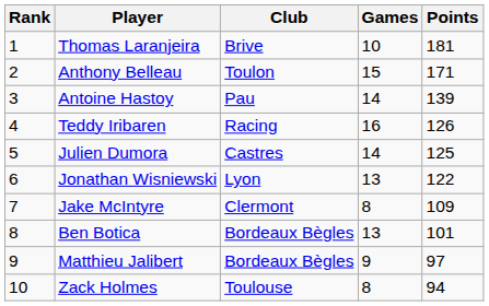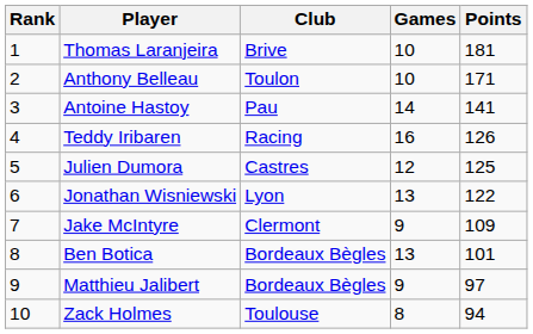 <table class="wikitable" style="text-align:left">
 <tr>
 <th>Rank</th>
 <th>Player</th>
 <th>Club</th>
 <th style="width:50px;">Games</th>
 <th style="width:50px;">Points</th>
 </tr>
 <tr>
 <td>1</td>
 <td> <a href='#'>Thomas Laranjeira</a></td>
 <td><a href='#'>Brive</a></td>
 <td>10</td>
 <td>181</td>
 </tr>
 <tr>
 <td>2</td>
 <td> <a href='#'>Anthony Belleau</a></td>
 <td><a href='#'>Toulon</a></td>
-<td>15</td>
+<td>10</td>
 <td>171</td>
 </tr>
 <tr>
 <td>3</td>
 <td> <a href='#'>Antoine Hastoy</a></td>
 <td><a href='#'>Pau</a></td>
 <td>14</td>
-<td>139</td>
+<td>141</td>
 </tr>
 <tr>
 <td>4</td>
 <td> <a href='#'>Teddy Iribaren</a></td>
 <td><a href='#'>Racing</a></td>
 <td>16</td>
 <td>126</td>
 </tr>
 <tr>
 <td>5</td>
 <td> <a href='#'>Julien Dumora</a></td>
 <td><a href='#'>Castres</a></td>
-<td>14</td>
+<td>12</td>
 <td>125</td>
 </tr>
 <tr>
 <td>6</td>
 <td> <a href='#'>Jonathan Wisniewski</a></td>
 <td><a href='#'>Lyon</a></td>
 <td>13</td>
 <td>122</td>
 </tr>
 <tr>
 <td>7</td>
 <td> <a href='#'>Jake McIntyre</a></td>
 <td><a href='#'>Clermont</a></td>
-<td>8</td>
+<td>9</td>
 <td>109</td>
 </tr>
 <tr>
 <td>8</td>
 <td> <a href='#'>Ben Botica</a></td>
 <td><a href='#'>Bordeaux Bègles</a></td>
 <td>13</td>
 <td>101</td>
 </tr>
 <tr>
 <td>9</td>
 <td> <a href='#'>Matthieu Jalibert</a></td>
 <td><a href='#'>Bordeaux Bègles</a></td>
 <td>9</td>
 <td>97</td>
 </tr>
 <tr>
 <td>10</td>
 <td> <a href='#'>Zack Holmes</a></td>
 <td><a href='#'>Toulouse</a></td>
 <td>8</td>
 <td>94</td>
 </tr>
 </table>
